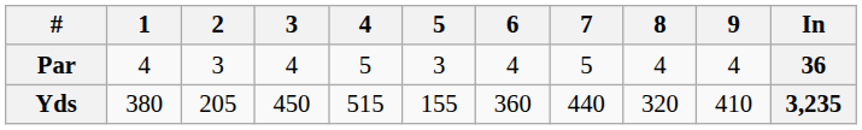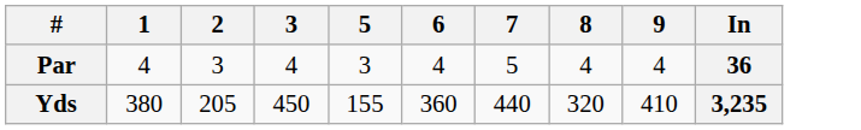 <table class="wikitable" style="text-align: center;">
 <tr>
 <th>#</th>
 <th>1</th>
 <th>2</th>
 <th>3</th>
-<th>4</th>
 <th>5</th>
 <th>6</th>
 <th>7</th>
 <th>8</th>
 <th>9</th>
 <th>In</th>
 </tr>
 <tr>
 <th>Par</th>
 <td>    4    </td>
 <td>    3    </td>
 <td>    4    </td>
-<td>    5    </td>
 <td>    3    </td>
 <td>    4    </td>
 <td>    5    </td>
 <td>    4    </td>
 <td>    4    </td>
 <th>    36    </th>
 </tr>
 <tr>
 <th>    Yds    </th>
 <td>380</td>
 <td>205</td>
 <td>450</td>
-<td>515</td>
 <td>155</td>
 <td>360</td>
 <td>440</td>
 <td>320</td>
 <td>410</td>
 <th>3,235</th>
 </tr>
 </table>
